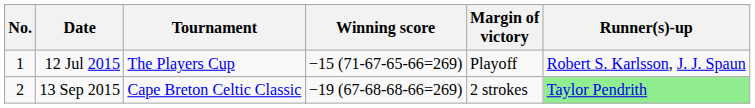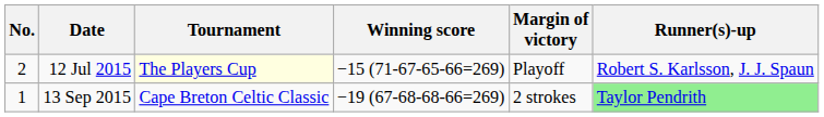 <table class="wikitable" style="font-size:95%;">
 <tr>
 <th>No.</th>
 <th>Date</th>
 <th>Tournament</th>
 <th>Winning score</th>
 <th>Margin of<br>victory</th>
 <th>Runner(s)-up</th>
 </tr>
 <tr>
-<td align=center>1</td>
+<td align=center>2</td>
 <td align=right>12 Jul <a href='#'>2015</a></td>
-<td><a href='#'>The Players Cup</a></td>
+<td style="background: lightyellow;"><a href='#'>The Players Cup</a></td>
 <td>−15 (71-67-65-66=269)</td>
 <td>Playoff</td>
 <td> <a href='#'>Robert S. Karlsson</a>,  <a href='#'>J. J. Spaun</a></td>
 </tr>
 <tr>
-<td align=center>2</td>
+<td align=center>1</td>
 <td align=right>13 Sep 2015</td>
 <td><a href='#'>Cape Breton Celtic Classic</a></td>
 <td>−19 (67-68-68-66=269)</td>
 <td>2 strokes</td>
 <td style="background: lightgreen;"> <a href='#'>Taylor Pendrith</a></td>
 </tr>
 </table>
